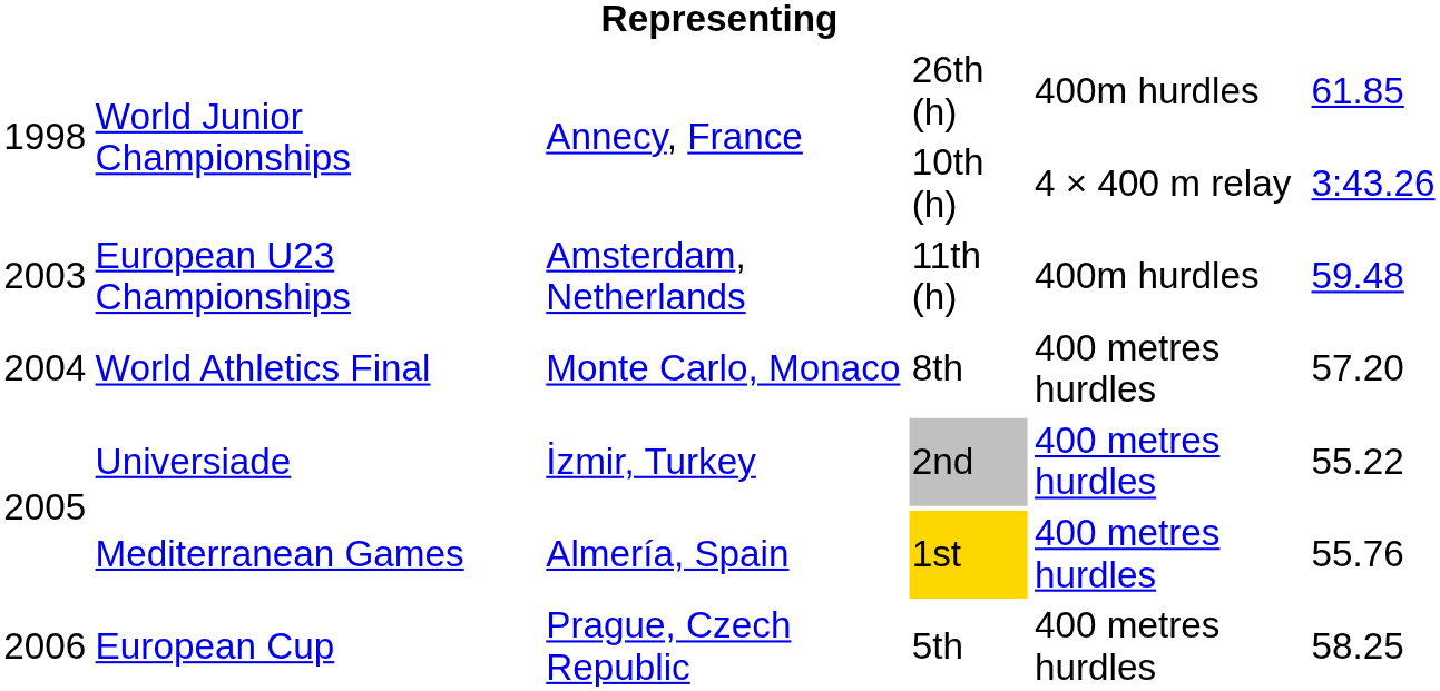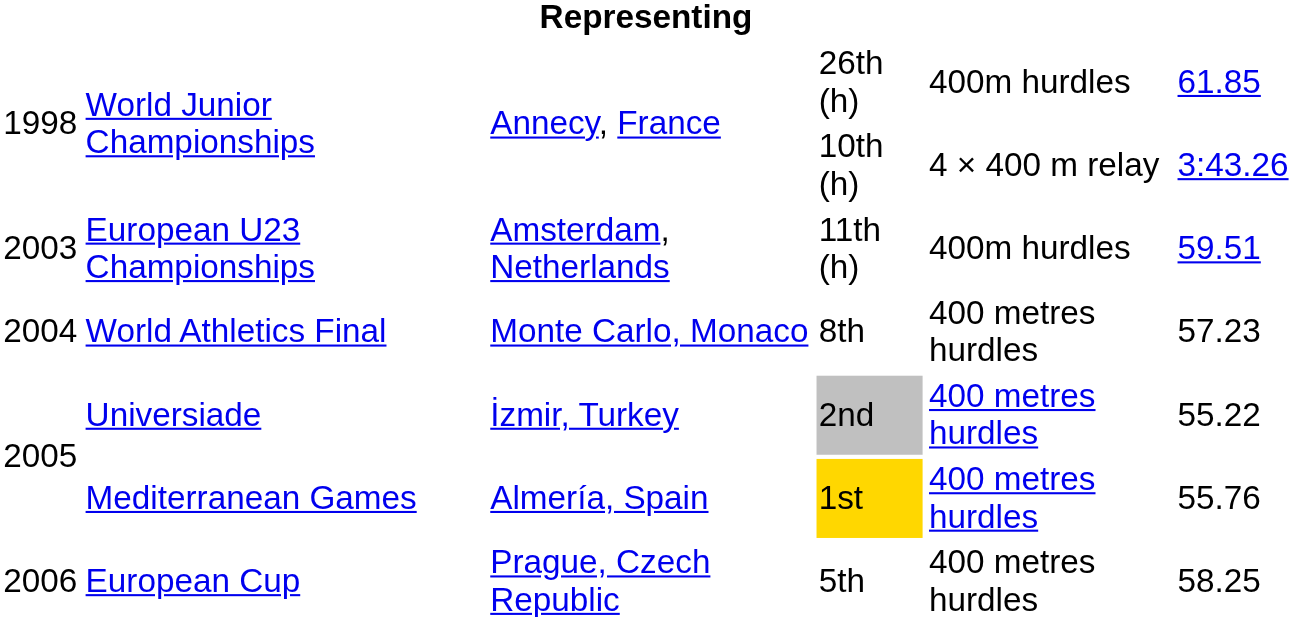 <table>
 <tr>
 <th colspan="6">Representing </th>
 </tr>
 <tr>
 <td rowspan=2>1998</td>
 <td rowspan=2><a href='#'>World Junior Championships</a></td>
 <td rowspan=2><a href='#'>Annecy</a>, <a href='#'>France</a></td>
 <td>26th (h)</td>
 <td>400m hurdles</td>
 <td><a href='#'>61.85</a></td>
 </tr>
 <tr>
 <td>10th (h)</td>
 <td>4 × 400 m relay</td>
 <td><a href='#'>3:43.26</a></td>
 </tr>
 <tr>
 <td>2003</td>
 <td><a href='#'>European U23 Championships</a></td>
 <td><a href='#'>Amsterdam</a>, <a href='#'>Netherlands</a></td>
 <td>11th (h)</td>
 <td>400m hurdles</td>
-<td><a href='#'>59.48</a></td>
+<td><a href='#'>59.51</a></td>
 </tr>
 <tr>
 <td>2004</td>
 <td><a href='#'>World Athletics Final</a></td>
 <td><a href='#'>Monte Carlo, Monaco</a></td>
 <td>8th</td>
 <td>400 metres hurdles</td>
-<td>57.20</td>
+<td>57.23</td>
 </tr>
 <tr>
 <td rowspan=2>2005</td>
 <td><a href='#'>Universiade</a></td>
 <td><a href='#'>İzmir, Turkey</a></td>
 <td bgcolor=silver>2nd</td>
 <td><a href='#'>400 metres hurdles</a></td>
 <td>55.22</td>
 </tr>
 <tr>
 <td><a href='#'>Mediterranean Games</a></td>
 <td><a href='#'>Almería, Spain</a></td>
 <td bgcolor=gold>1st</td>
 <td><a href='#'>400 metres hurdles</a></td>
 <td>55.76</td>
 </tr>
 <tr>
 <td>2006</td>
 <td><a href='#'>European Cup</a></td>
 <td><a href='#'>Prague, Czech Republic</a></td>
 <td>5th</td>
 <td>400 metres hurdles</td>
 <td>58.25</td>
 </tr>
 </table>
